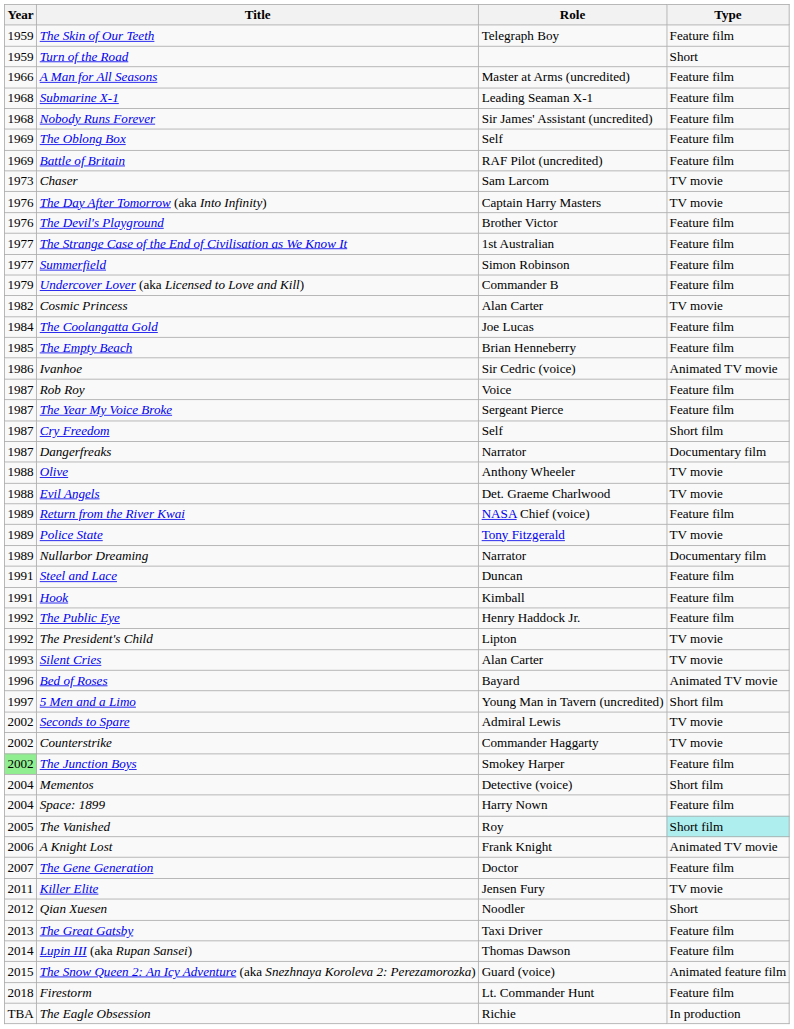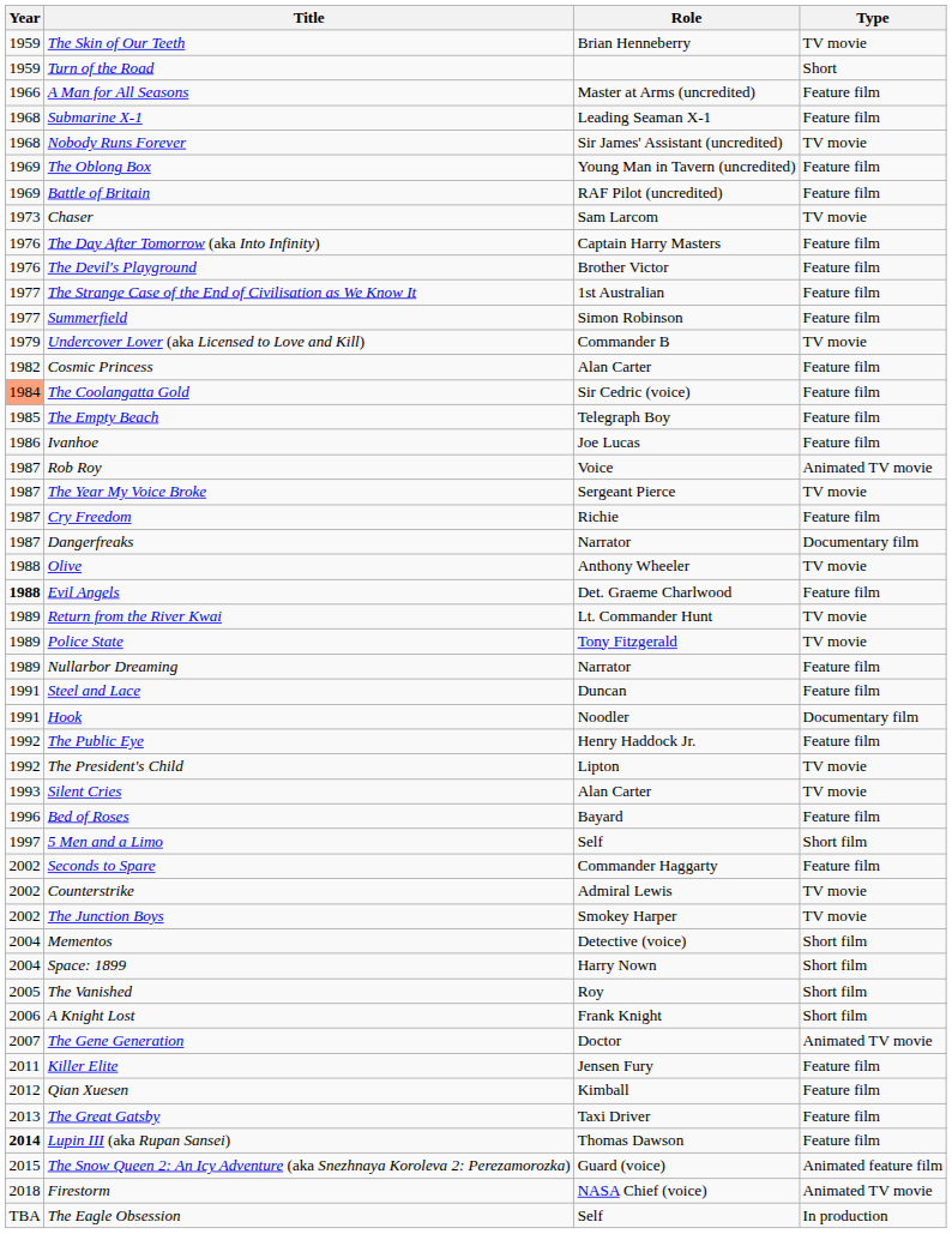 <table class=wikitable>
 <tr>
 <th>Year</th>
 <th>Title</th>
 <th>Role</th>
 <th>Type</th>
 </tr>
 <tr>
 <td>1959</td>
 <td><em><a href='#'>The Skin of Our Teeth</a></em></td>
-<td>Telegraph Boy</td>
-<td>Feature film</td>
+<td>Brian Henneberry</td>
+<td>TV movie</td>
 </tr>
 <tr>
 <td>1959</td>
 <td><em><a href='#'>Turn of the Road</a></em></td>
 <td></td>
 <td>Short</td>
 </tr>
 <tr>
 <td>1966</td>
 <td><em><a href='#'>A Man for All Seasons</a></em></td>
 <td>Master at Arms (uncredited)</td>
 <td>Feature film</td>
 </tr>
 <tr>
 <td>1968</td>
 <td><em><a href='#'>Submarine X-1</a></em></td>
 <td>Leading Seaman X-1</td>
 <td>Feature film</td>
 </tr>
 <tr>
 <td>1968</td>
 <td><em><a href='#'>Nobody Runs Forever</a></em></td>
 <td>Sir James' Assistant (uncredited)</td>
-<td>Feature film</td>
+<td>TV movie</td>
 </tr>
 <tr>
 <td>1969</td>
 <td><em><a href='#'>The Oblong Box</a></em></td>
-<td>Self</td>
+<td>Young Man in Tavern (uncredited)</td>
 <td>Feature film</td>
 </tr>
 <tr>
 <td>1969</td>
 <td><em><a href='#'>Battle of Britain</a></em></td>
 <td>RAF Pilot (uncredited)</td>
 <td>Feature film</td>
 </tr>
 <tr>
 <td>1973</td>
 <td><em>Chaser</em></td>
 <td>Sam Larcom</td>
 <td>TV movie</td>
 </tr>
 <tr>
 <td>1976</td>
 <td><em><a href='#'>The Day After Tomorrow</a></em> (aka <em>Into Infinity</em>)</td>
 <td>Captain Harry Masters</td>
-<td>TV movie</td>
+<td>Feature film</td>
 </tr>
 <tr>
 <td>1976</td>
 <td><em><a href='#'>The Devil's Playground</a></em></td>
 <td>Brother Victor</td>
 <td>Feature film</td>
 </tr>
 <tr>
 <td>1977</td>
 <td><em><a href='#'>The Strange Case of the End of Civilisation as We Know It</a></em></td>
 <td>1st Australian</td>
 <td>Feature film</td>
 </tr>
 <tr>
 <td>1977</td>
 <td><em><a href='#'>Summerfield</a></em></td>
 <td>Simon Robinson</td>
 <td>Feature film</td>
 </tr>
 <tr>
 <td>1979</td>
 <td><em><a href='#'>Undercover Lover</a></em> (aka <em>Licensed to Love and Kill</em>)</td>
 <td>Commander B</td>
-<td>Feature film</td>
+<td>TV movie</td>
 </tr>
 <tr>
 <td>1982</td>
 <td><em>Cosmic Princess</em></td>
 <td>Alan Carter</td>
-<td>TV movie</td>
+<td>Feature film</td>
 </tr>
 <tr>
-<td>1984</td>
+<td style="background: lightsalmon;">1984</td>
 <td><em><a href='#'>The Coolangatta Gold</a></em></td>
-<td>Joe Lucas</td>
+<td>Sir Cedric (voice)</td>
 <td>Feature film</td>
 </tr>
 <tr>
 <td>1985</td>
 <td><em><a href='#'>The Empty Beach</a></em></td>
-<td>Brian Henneberry</td>
+<td>Telegraph Boy</td>
 <td>Feature film</td>
 </tr>
 <tr>
 <td>1986</td>
 <td><em>Ivanhoe</em></td>
-<td>Sir Cedric (voice)</td>
-<td>Animated TV movie</td>
+<td>Joe Lucas</td>
+<td>Feature film</td>
 </tr>
 <tr>
 <td>1987</td>
 <td><em>Rob Roy</em></td>
 <td>Voice</td>
-<td>Feature film</td>
+<td>Animated TV movie</td>
 </tr>
 <tr>
 <td>1987</td>
 <td><em><a href='#'>The Year My Voice Broke</a></em></td>
 <td>Sergeant Pierce</td>
-<td>Feature film</td>
+<td>TV movie</td>
 </tr>
 <tr>
 <td>1987</td>
 <td><em><a href='#'>Cry Freedom</a></em></td>
-<td>Self</td>
-<td>Short film</td>
+<td>Richie</td>
+<td>Feature film</td>
 </tr>
 <tr>
 <td>1987</td>
 <td><em>Dangerfreaks</em></td>
 <td>Narrator</td>
 <td>Documentary film</td>
 </tr>
 <tr>
 <td>1988</td>
 <td><em><a href='#'>Olive</a></em></td>
 <td>Anthony Wheeler</td>
 <td>TV movie</td>
 </tr>
 <tr>
-<td>1988</td>
+<td><strong>1988</strong></td>
 <td><em><a href='#'>Evil Angels</a></em></td>
 <td>Det. Graeme Charlwood</td>
-<td>TV movie</td>
+<td>Feature film</td>
 </tr>
 <tr>
 <td>1989</td>
 <td><em><a href='#'>Return from the River Kwai</a></em></td>
-<td><a href='#'>NASA</a> Chief (voice)</td>
-<td>Feature film</td>
+<td>Lt. Commander Hunt</td>
+<td>TV movie</td>
 </tr>
 <tr>
 <td>1989</td>
 <td><em><a href='#'>Police State</a></em></td>
 <td><a href='#'>Tony Fitzgerald</a></td>
 <td>TV movie</td>
 </tr>
 <tr>
 <td>1989</td>
 <td><em>Nullarbor Dreaming</em></td>
 <td>Narrator</td>
-<td>Documentary film</td>
+<td>Feature film</td>
 </tr>
 <tr>
 <td>1991</td>
 <td><em><a href='#'>Steel and Lace</a></em></td>
 <td>Duncan</td>
 <td>Feature film</td>
 </tr>
 <tr>
 <td>1991</td>
 <td><em><a href='#'>Hook</a></em></td>
-<td>Kimball</td>
-<td>Feature film</td>
+<td>Noodler</td>
+<td>Documentary film</td>
 </tr>
 <tr>
 <td>1992</td>
 <td><em><a href='#'>The Public Eye</a></em></td>
 <td>Henry Haddock Jr.</td>
 <td>Feature film</td>
 </tr>
 <tr>
 <td>1992</td>
 <td><em>The President's Child</em></td>
 <td>Lipton</td>
 <td>TV movie</td>
 </tr>
 <tr>
 <td>1993</td>
 <td><em><a href='#'>Silent Cries</a></em></td>
 <td>Alan Carter</td>
 <td>TV movie</td>
 </tr>
 <tr>
 <td>1996</td>
 <td><em><a href='#'>Bed of Roses</a></em></td>
 <td>Bayard</td>
-<td>Animated TV movie</td>
+<td>Feature film</td>
 </tr>
 <tr>
 <td>1997</td>
 <td><em><a href='#'>5 Men and a Limo</a></em></td>
-<td>Young Man in Tavern (uncredited)</td>
+<td>Self</td>
 <td>Short film</td>
 </tr>
 <tr>
 <td>2002</td>
 <td><em><a href='#'>Seconds to Spare</a></em></td>
+<td>Commander Haggarty</td>
+<td>Feature film</td>
+</tr>
+<tr>
+<td>2002</td>
+<td><em>Counterstrike</em></td>
 <td>Admiral Lewis</td>
 <td>TV movie</td>
 </tr>
 <tr>
 <td>2002</td>
-<td><em>Counterstrike</em></td>
-<td>Commander Haggarty</td>
-<td>TV movie</td>
-</tr>
-<tr>
-<td style="background: lightgreen;">2002</td>
 <td><em><a href='#'>The Junction Boys</a></em></td>
 <td>Smokey Harper</td>
-<td>Feature film</td>
+<td>TV movie</td>
 </tr>
 <tr>
 <td>2004</td>
 <td><em>Mementos</em></td>
 <td>Detective (voice)</td>
 <td>Short film</td>
 </tr>
 <tr>
 <td>2004</td>
 <td><em>Space: 1899</em></td>
 <td>Harry Nown</td>
-<td>Feature film</td>
+<td>Short film</td>
 </tr>
 <tr>
 <td>2005</td>
 <td><em>The Vanished</em></td>
 <td>Roy</td>
-<td style="background: paleturquoise;">Short film</td>
+<td>Short film</td>
 </tr>
 <tr>
 <td>2006</td>
 <td><em>A Knight Lost</em></td>
 <td>Frank Knight</td>
-<td>Animated TV movie</td>
+<td>Short film</td>
 </tr>
 <tr>
 <td>2007</td>
 <td><em><a href='#'>The Gene Generation</a></em></td>
 <td>Doctor</td>
-<td>Feature film</td>
+<td>Animated TV movie</td>
 </tr>
 <tr>
 <td>2011</td>
 <td><em><a href='#'>Killer Elite</a></em></td>
 <td>Jensen Fury</td>
-<td>TV movie</td>
+<td>Feature film</td>
 </tr>
 <tr>
 <td>2012</td>
 <td><em>Qian Xuesen</em></td>
-<td>Noodler</td>
-<td>Short</td>
+<td>Kimball</td>
+<td>Feature film</td>
 </tr>
 <tr>
 <td>2013</td>
 <td><em><a href='#'>The Great Gatsby</a></em></td>
 <td>Taxi Driver</td>
 <td>Feature film</td>
 </tr>
 <tr>
-<td>2014</td>
+<td><strong>2014</strong></td>
 <td><em><a href='#'>Lupin III</a></em> (aka <em>Rupan Sansei</em>)</td>
 <td>Thomas Dawson</td>
 <td>Feature film</td>
 </tr>
 <tr>
 <td>2015</td>
 <td><em><a href='#'>The Snow Queen 2: An Icy Adventure</a></em> (aka <em>Snezhnaya Koroleva 2: Perezamorozka</em>)</td>
 <td>Guard (voice)</td>
 <td>Animated feature film</td>
 </tr>
 <tr>
 <td>2018</td>
 <td><em>Firestorm</em></td>
-<td>Lt. Commander Hunt</td>
-<td>Feature film</td>
+<td><a href='#'>NASA</a> Chief (voice)</td>
+<td>Animated TV movie</td>
 </tr>
 <tr>
 <td>TBA</td>
 <td><em>The Eagle Obsession</em></td>
-<td>Richie</td>
+<td>Self</td>
 <td>In production</td>
 </tr>
 </table>
